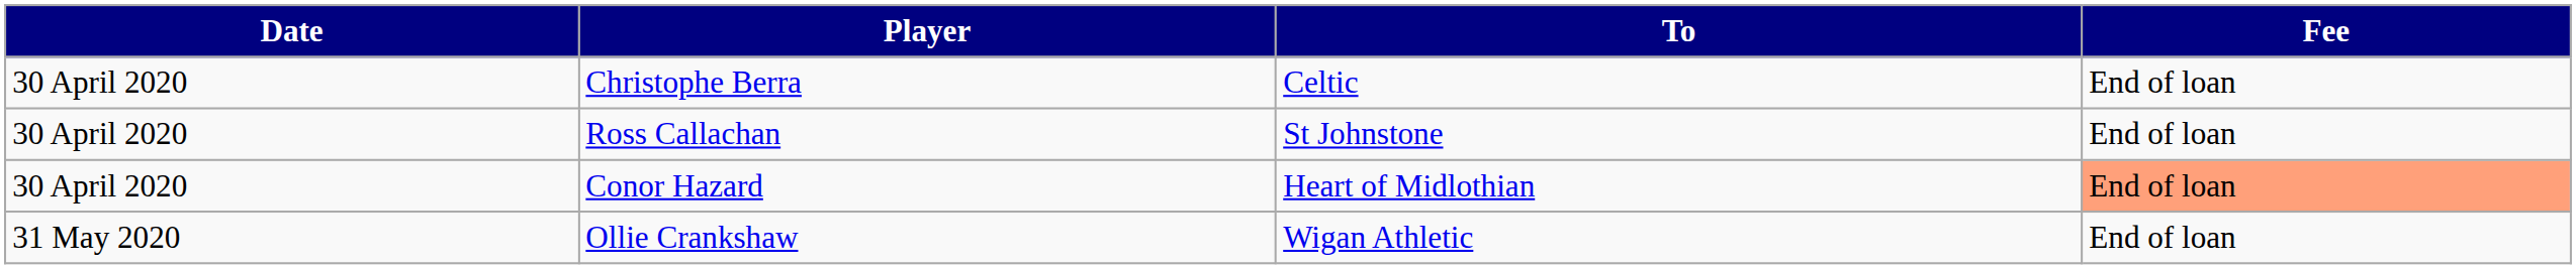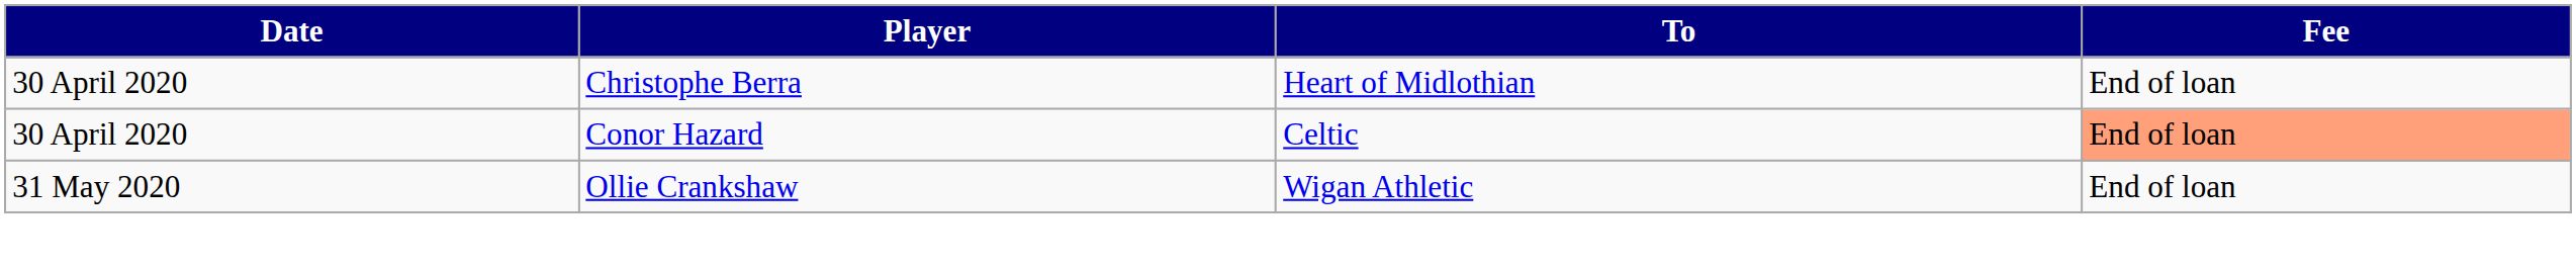 <table class="wikitable" style="text-align:left; font-size:95%;width:98%;">
 <tr>
 <th style="background:navy; color:white;">Date</th>
 <th style="background:navy; color:white;">Player</th>
 <th style="background:navy; color:white;">To</th>
 <th style="background:navy; color:white;">Fee</th>
 </tr>
 <tr>
 <td>30 April 2020</td>
 <td> <a href='#'>Christophe Berra</a></td>
-<td> <a href='#'>Celtic</a></td>
-<td>End of loan</td>
-</tr>
-<tr>
-<td>30 April 2020</td>
-<td> <a href='#'>Ross Callachan</a></td>
-<td> <a href='#'>St Johnstone</a></td>
+<td> <a href='#'>Heart of Midlothian</a></td>
 <td>End of loan</td>
 </tr>
 <tr>
 <td>30 April 2020</td>
 <td> <a href='#'>Conor Hazard</a></td>
-<td> <a href='#'>Heart of Midlothian</a></td>
+<td> <a href='#'>Celtic</a></td>
 <td style="background: lightsalmon;">End of loan</td>
 </tr>
 <tr>
 <td>31 May 2020</td>
 <td> <a href='#'>Ollie Crankshaw</a></td>
 <td> <a href='#'>Wigan Athletic</a></td>
 <td>End of loan</td>
 </tr>
 </table>
